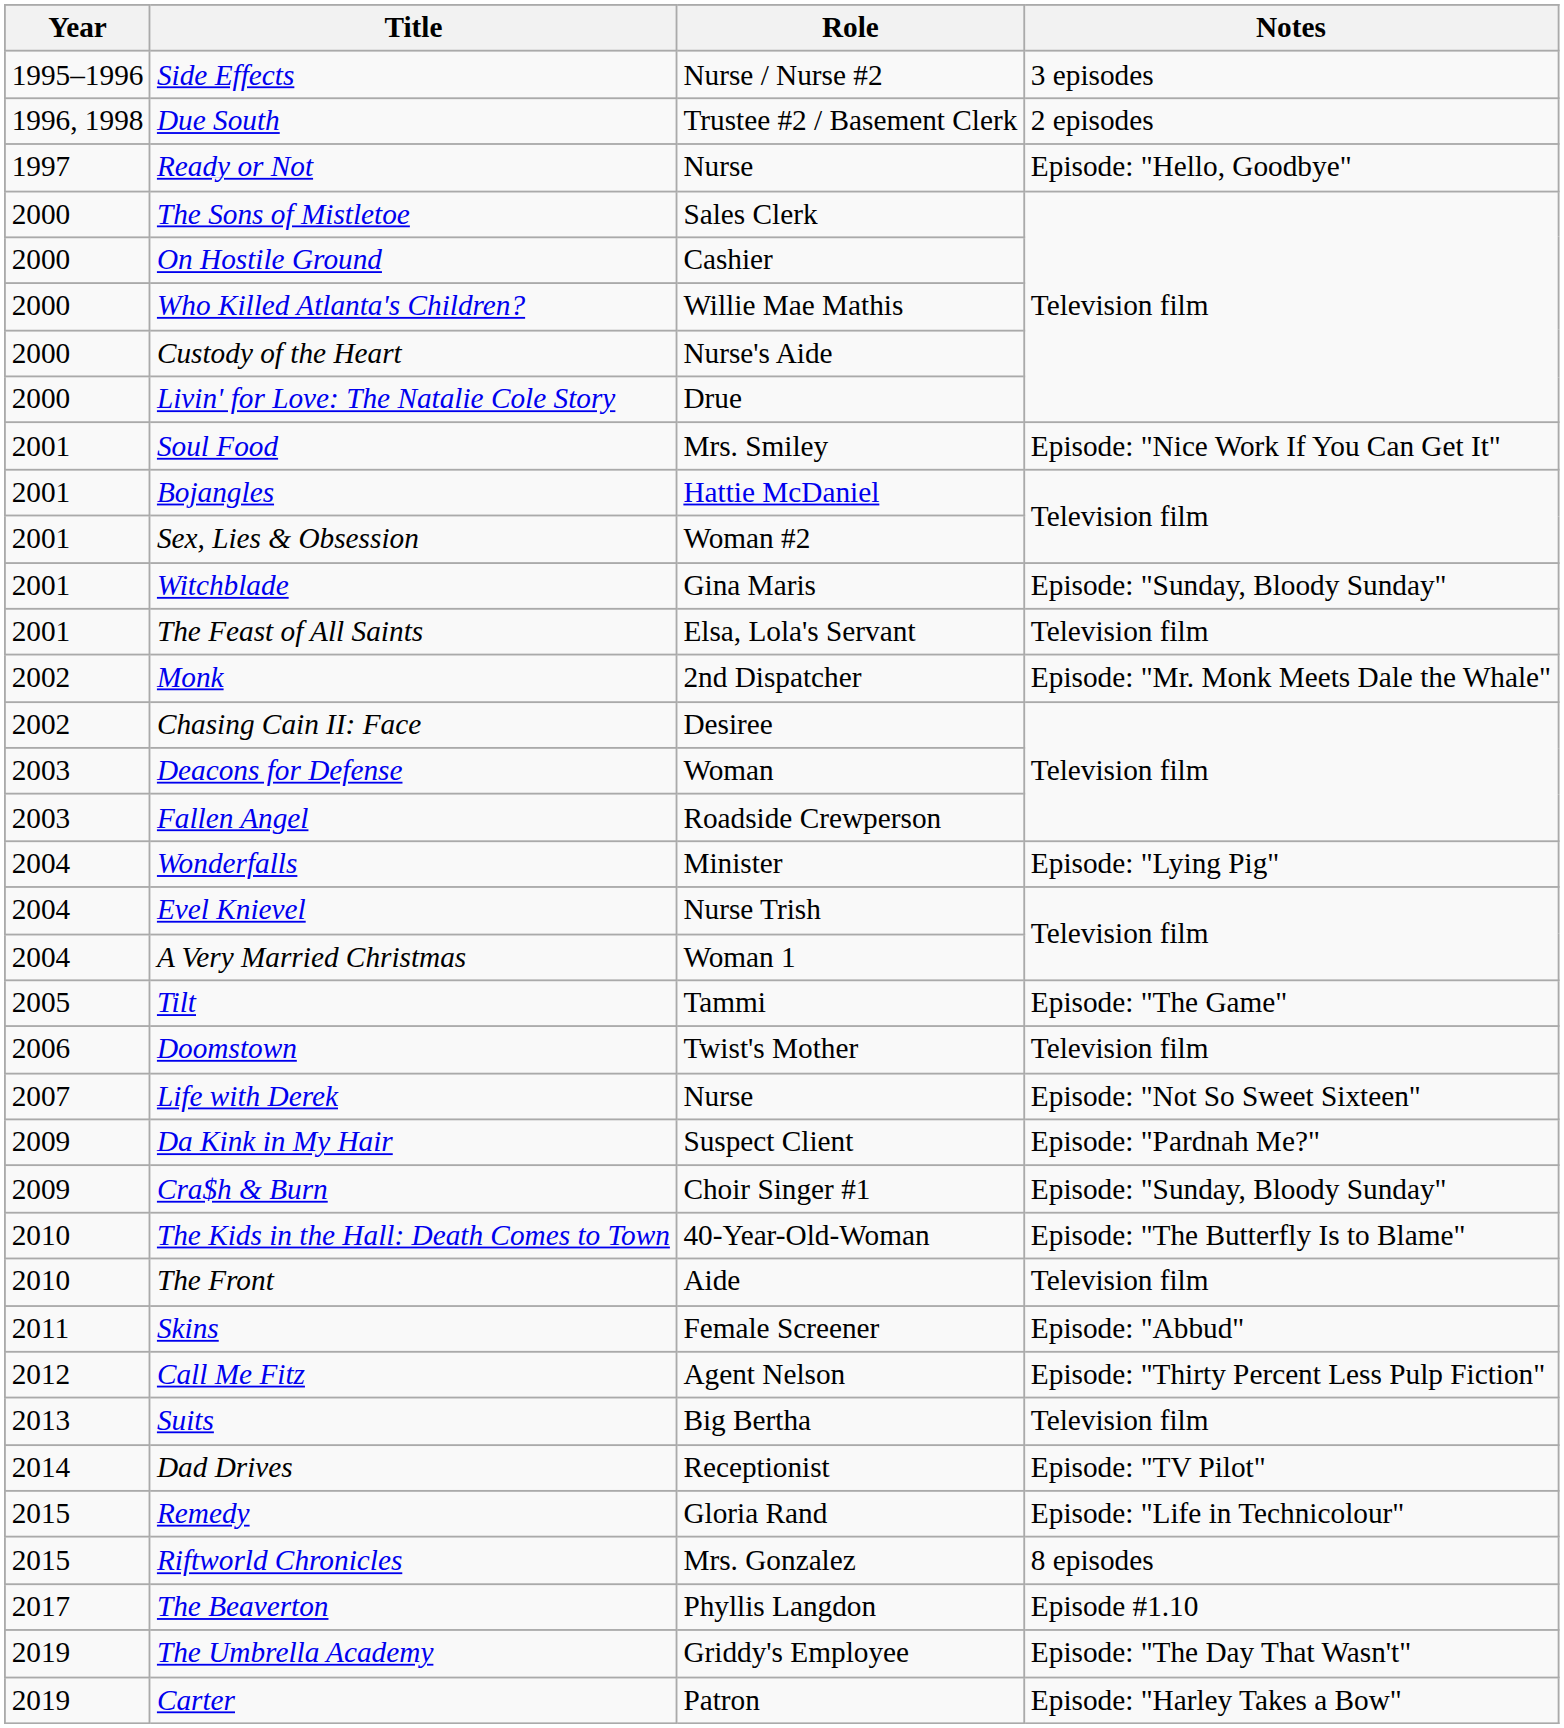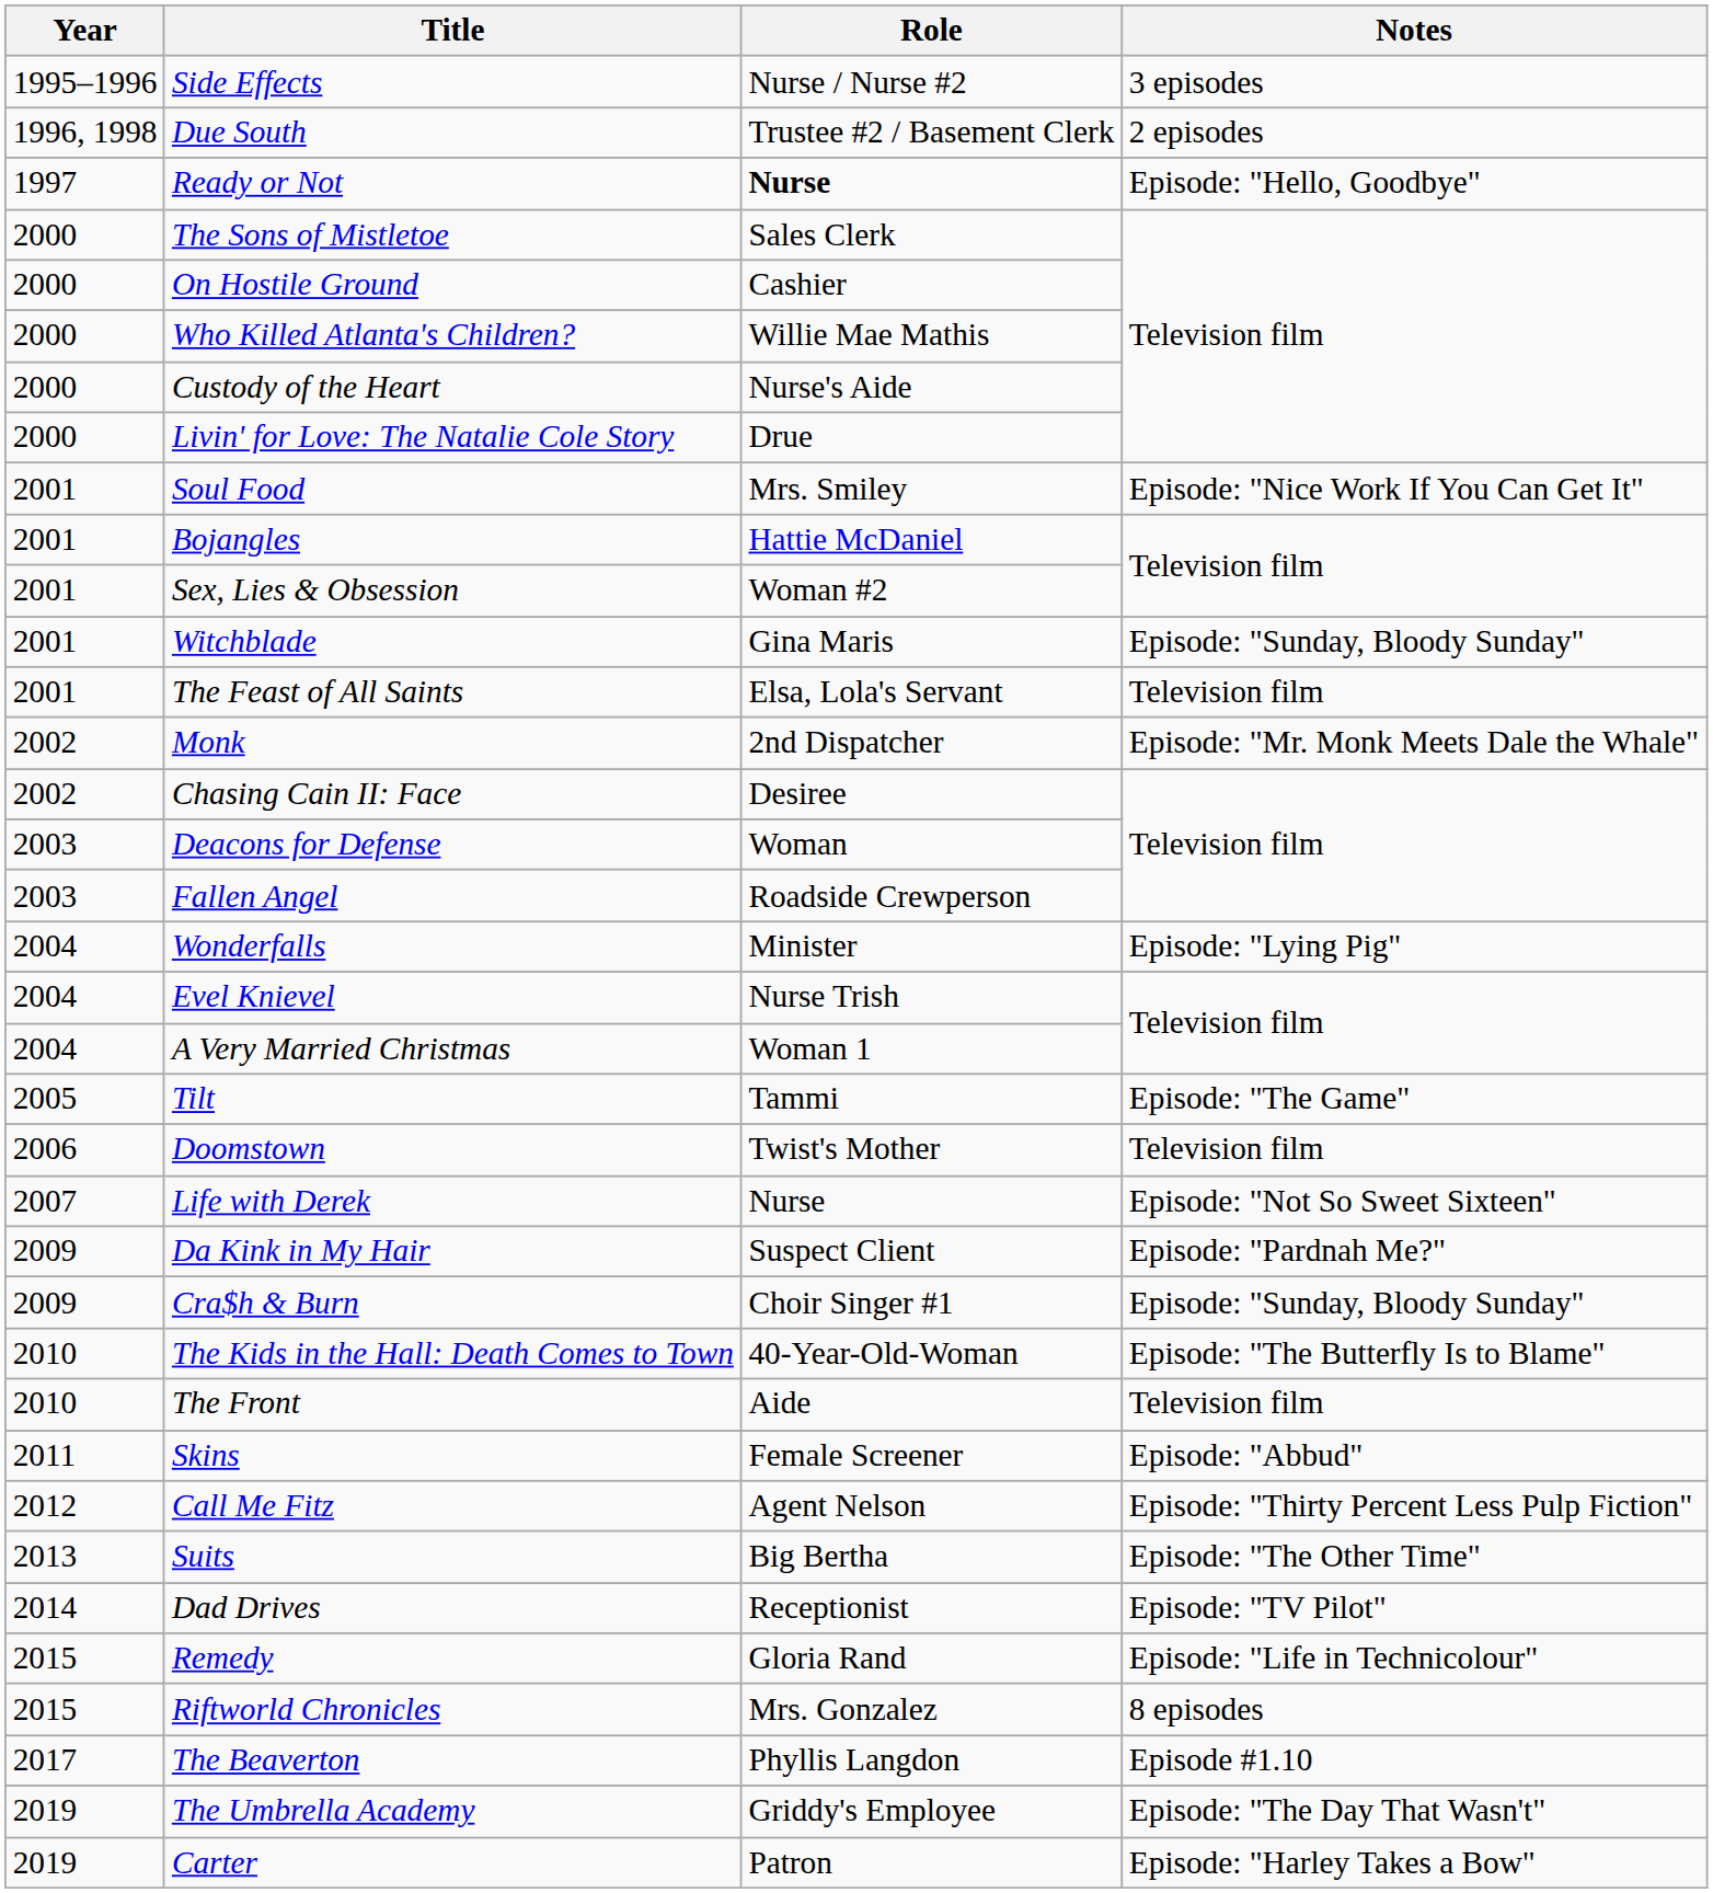 <table class="wikitable sortable">
 <tr>
 <th>Year</th>
 <th>Title</th>
 <th>Role</th>
 <th>Notes</th>
 </tr>
 <tr>
 <td>1995–1996</td>
 <td><a href='#'><em>Side Effects</em></a></td>
 <td>Nurse / Nurse #2</td>
 <td>3 episodes</td>
 </tr>
 <tr>
 <td>1996, 1998</td>
 <td><em><a href='#'>Due South</a></em></td>
 <td>Trustee #2 / Basement Clerk</td>
 <td>2 episodes</td>
 </tr>
 <tr>
 <td>1997</td>
 <td><a href='#'><em>Ready or Not</em></a></td>
-<td>Nurse</td>
+<td><strong>Nurse</strong></td>
 <td>Episode: "Hello, Goodbye"</td>
 </tr>
 <tr>
 <td>2000</td>
 <td data-sort-value="Sons of Mistletoe, The"><em><a href='#'>The Sons of Mistletoe</a></em></td>
 <td>Sales Clerk</td>
 <td rowspan="5">Television film</td>
 </tr>
 <tr>
 <td>2000</td>
 <td><em><a href='#'>On Hostile Ground</a></em></td>
 <td>Cashier</td>
 </tr>
 <tr>
 <td>2000</td>
 <td><em><a href='#'>Who Killed Atlanta's Children?</a></em></td>
 <td>Willie Mae Mathis</td>
 </tr>
 <tr>
 <td>2000</td>
 <td><em>Custody of the Heart</em></td>
 <td>Nurse's Aide</td>
 </tr>
 <tr>
 <td>2000</td>
 <td><em><a href='#'>Livin' for Love: The Natalie Cole Story</a></em></td>
 <td>Drue</td>
 </tr>
 <tr>
 <td>2001</td>
 <td><a href='#'><em>Soul Food</em></a></td>
 <td>Mrs. Smiley</td>
 <td>Episode: "Nice Work If You Can Get It"</td>
 </tr>
 <tr>
 <td>2001</td>
 <td><a href='#'><em>Bojangles</em></a></td>
 <td><a href='#'>Hattie McDaniel</a></td>
 <td rowspan="2">Television film</td>
 </tr>
 <tr>
 <td>2001</td>
 <td><em>Sex, Lies & Obsession</em></td>
 <td>Woman #2</td>
 </tr>
 <tr>
 <td>2001</td>
 <td><a href='#'><em>Witchblade</em></a></td>
 <td>Gina Maris</td>
 <td>Episode: "Sunday, Bloody Sunday"</td>
 </tr>
 <tr>
 <td>2001</td>
 <td data-sort-value="Feast of All Saints, The"><em>The Feast of All Saints</em></td>
 <td>Elsa, Lola's Servant</td>
 <td>Television film</td>
 </tr>
 <tr>
 <td>2002</td>
 <td><a href='#'><em>Monk</em></a></td>
 <td>2nd Dispatcher</td>
 <td>Episode: "Mr. Monk Meets Dale the Whale"</td>
 </tr>
 <tr>
 <td>2002</td>
 <td><em>Chasing Cain II: Face</em></td>
 <td>Desiree</td>
 <td rowspan="3">Television film</td>
 </tr>
 <tr>
 <td>2003</td>
 <td><a href='#'><em>Deacons for Defense</em></a></td>
 <td>Woman</td>
 </tr>
 <tr>
 <td>2003</td>
 <td><a href='#'><em>Fallen Angel</em></a></td>
 <td>Roadside Crewperson</td>
 </tr>
 <tr>
 <td>2004</td>
 <td><em><a href='#'>Wonderfalls</a></em></td>
 <td>Minister</td>
 <td>Episode: "Lying Pig"</td>
 </tr>
 <tr>
 <td>2004</td>
 <td><a href='#'><em>Evel Knievel</em></a></td>
 <td>Nurse Trish</td>
 <td rowspan="2">Television film</td>
 </tr>
 <tr>
 <td>2004</td>
 <td data-sort-value="Very Married Christmas, A"><em>A Very Married Christmas</em></td>
 <td>Woman 1</td>
 </tr>
 <tr>
 <td>2005</td>
 <td><a href='#'><em>Tilt</em></a></td>
 <td>Tammi</td>
 <td>Episode: "The Game"</td>
 </tr>
 <tr>
 <td>2006</td>
 <td><em><a href='#'>Doomstown</a></em></td>
 <td>Twist's Mother</td>
 <td>Television film</td>
 </tr>
 <tr>
 <td>2007</td>
 <td><em><a href='#'>Life with Derek</a></em></td>
 <td>Nurse</td>
 <td>Episode: "Not So Sweet Sixteen"</td>
 </tr>
 <tr>
 <td>2009</td>
 <td><a href='#'><em>Da Kink in My Hair</em></a></td>
 <td>Suspect Client</td>
 <td>Episode: "Pardnah Me?"</td>
 </tr>
 <tr>
 <td>2009</td>
 <td><em><a href='#'>Cra$h & Burn</a></em></td>
 <td>Choir Singer #1</td>
 <td>Episode: "Sunday, Bloody Sunday"</td>
 </tr>
 <tr>
 <td>2010</td>
 <td data-sort-value="Kids in the Hall: Death Comes to Town, The"><em><a href='#'>The Kids in the Hall: Death Comes to Town</a></em></td>
 <td>40-Year-Old-Woman</td>
 <td>Episode: "The Butterfly Is to Blame"</td>
 </tr>
 <tr>
 <td>2010</td>
 <td data-sort-value="Front, The"><em>The Front</em></td>
 <td>Aide</td>
 <td>Television film</td>
 </tr>
 <tr>
 <td>2011</td>
 <td><a href='#'><em>Skins</em></a></td>
 <td>Female Screener</td>
 <td>Episode: "Abbud"</td>
 </tr>
 <tr>
 <td>2012</td>
 <td><em><a href='#'>Call Me Fitz</a></em></td>
 <td>Agent Nelson</td>
 <td>Episode: "Thirty Percent Less Pulp Fiction"</td>
 </tr>
 <tr>
 <td>2013</td>
 <td><a href='#'><em>Suits</em></a></td>
 <td>Big Bertha</td>
-<td>Television film</td>
+<td>Episode: "The Other Time"</td>
 </tr>
 <tr>
 <td>2014</td>
 <td><em>Dad Drives</em></td>
 <td>Receptionist</td>
 <td>Episode: "TV Pilot"</td>
 </tr>
 <tr>
 <td>2015</td>
 <td><a href='#'><em>Remedy</em></a></td>
 <td>Gloria Rand</td>
 <td>Episode: "Life in Technicolour"</td>
 </tr>
 <tr>
 <td>2015</td>
 <td><em><a href='#'>Riftworld Chronicles</a></em></td>
 <td>Mrs. Gonzalez</td>
 <td>8 episodes</td>
 </tr>
 <tr>
 <td>2017</td>
 <td data-sort-value="Beaverton, The"><a href='#'><em>The Beaverton</em></a></td>
 <td>Phyllis Langdon</td>
 <td>Episode #1.10</td>
 </tr>
 <tr>
 <td>2019</td>
 <td data-sort-value="Umbrella Academy, The"><a href='#'><em>The Umbrella Academy</em></a></td>
 <td>Griddy's Employee</td>
 <td>Episode: "The Day That Wasn't"</td>
 </tr>
 <tr>
 <td>2019</td>
 <td><a href='#'><em>Carter</em></a></td>
 <td>Patron</td>
 <td>Episode: "Harley Takes a Bow"</td>
 </tr>
 </table>
